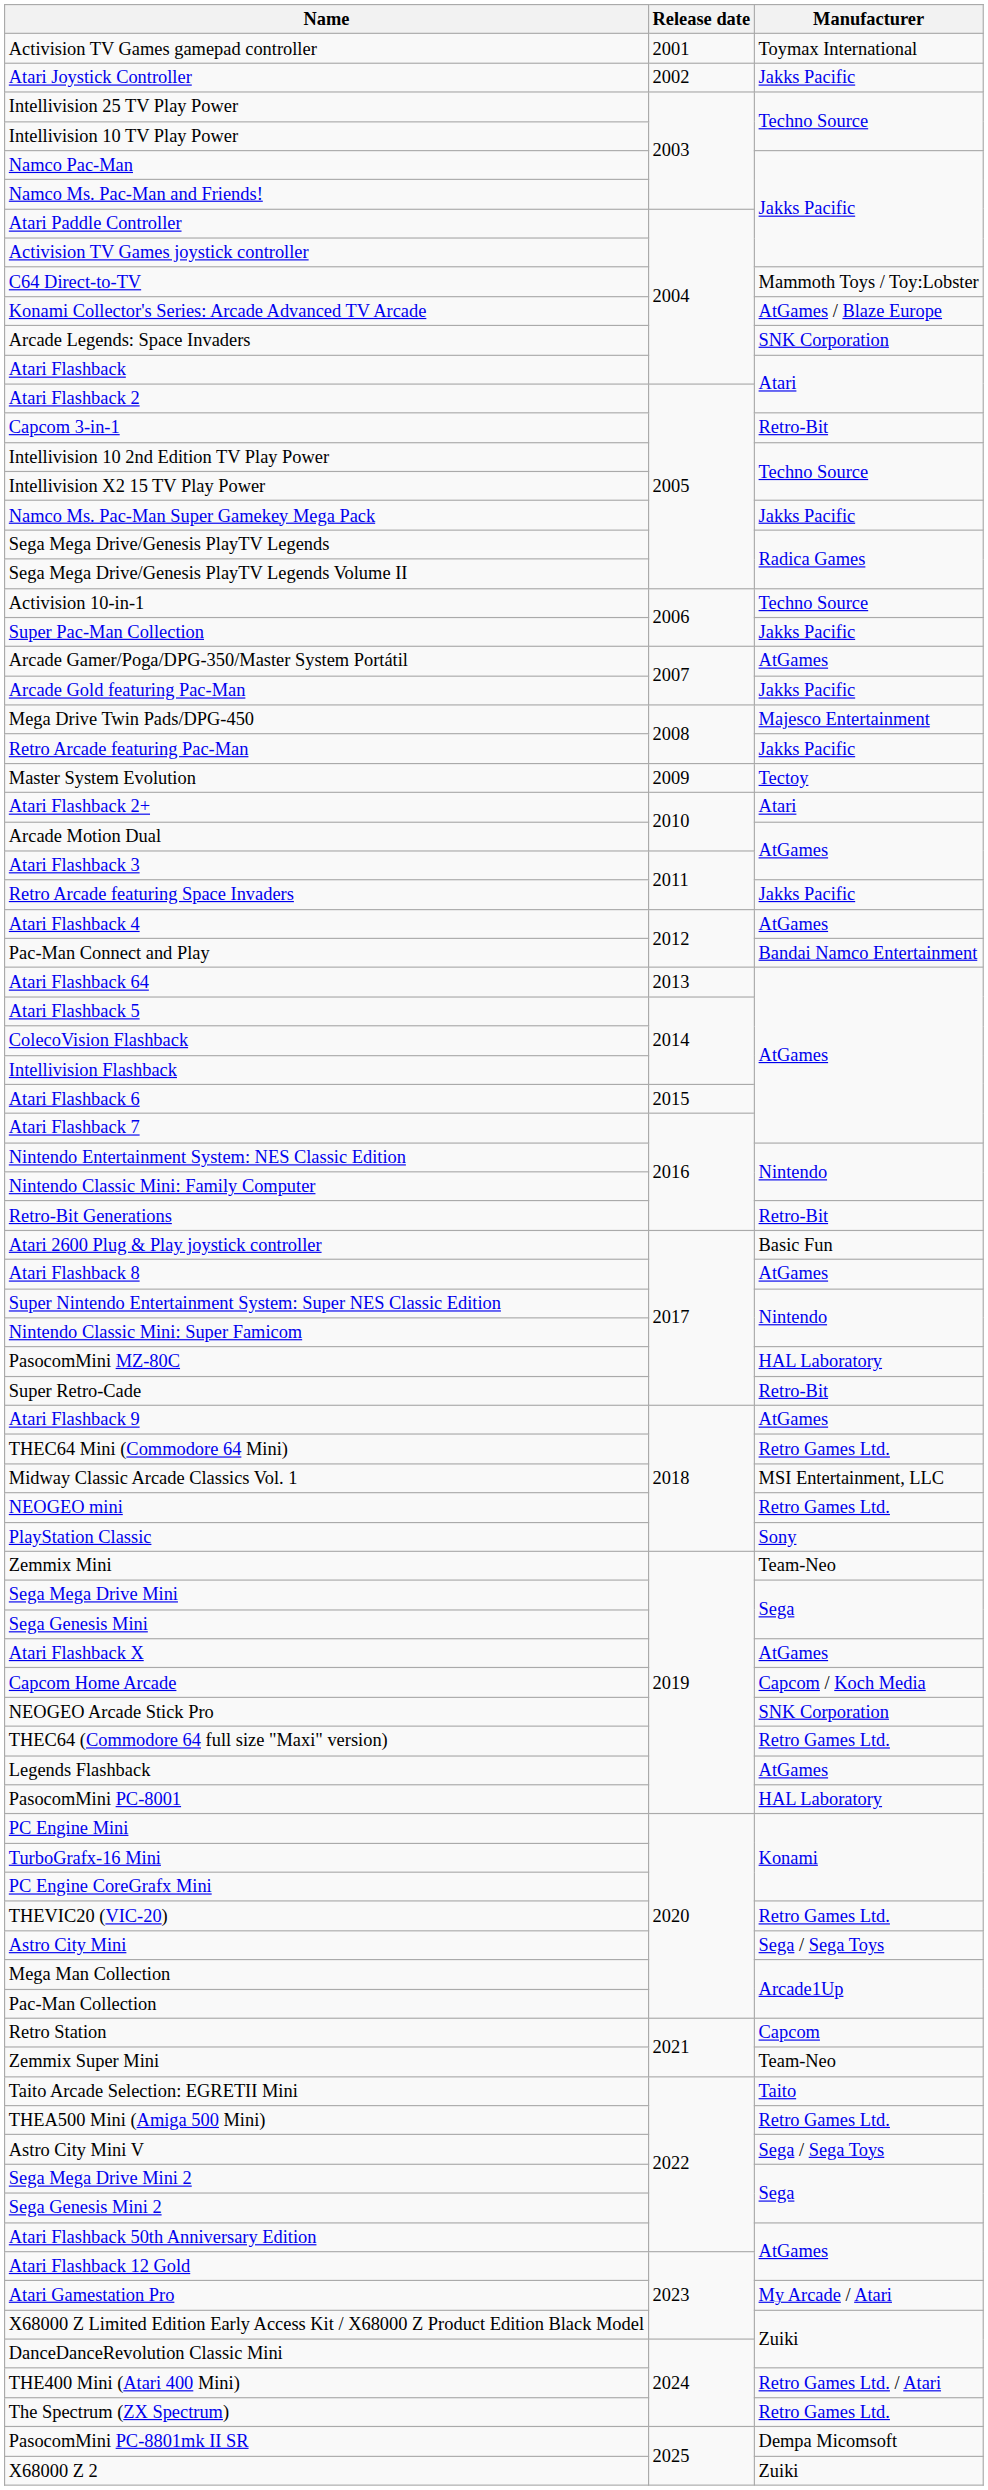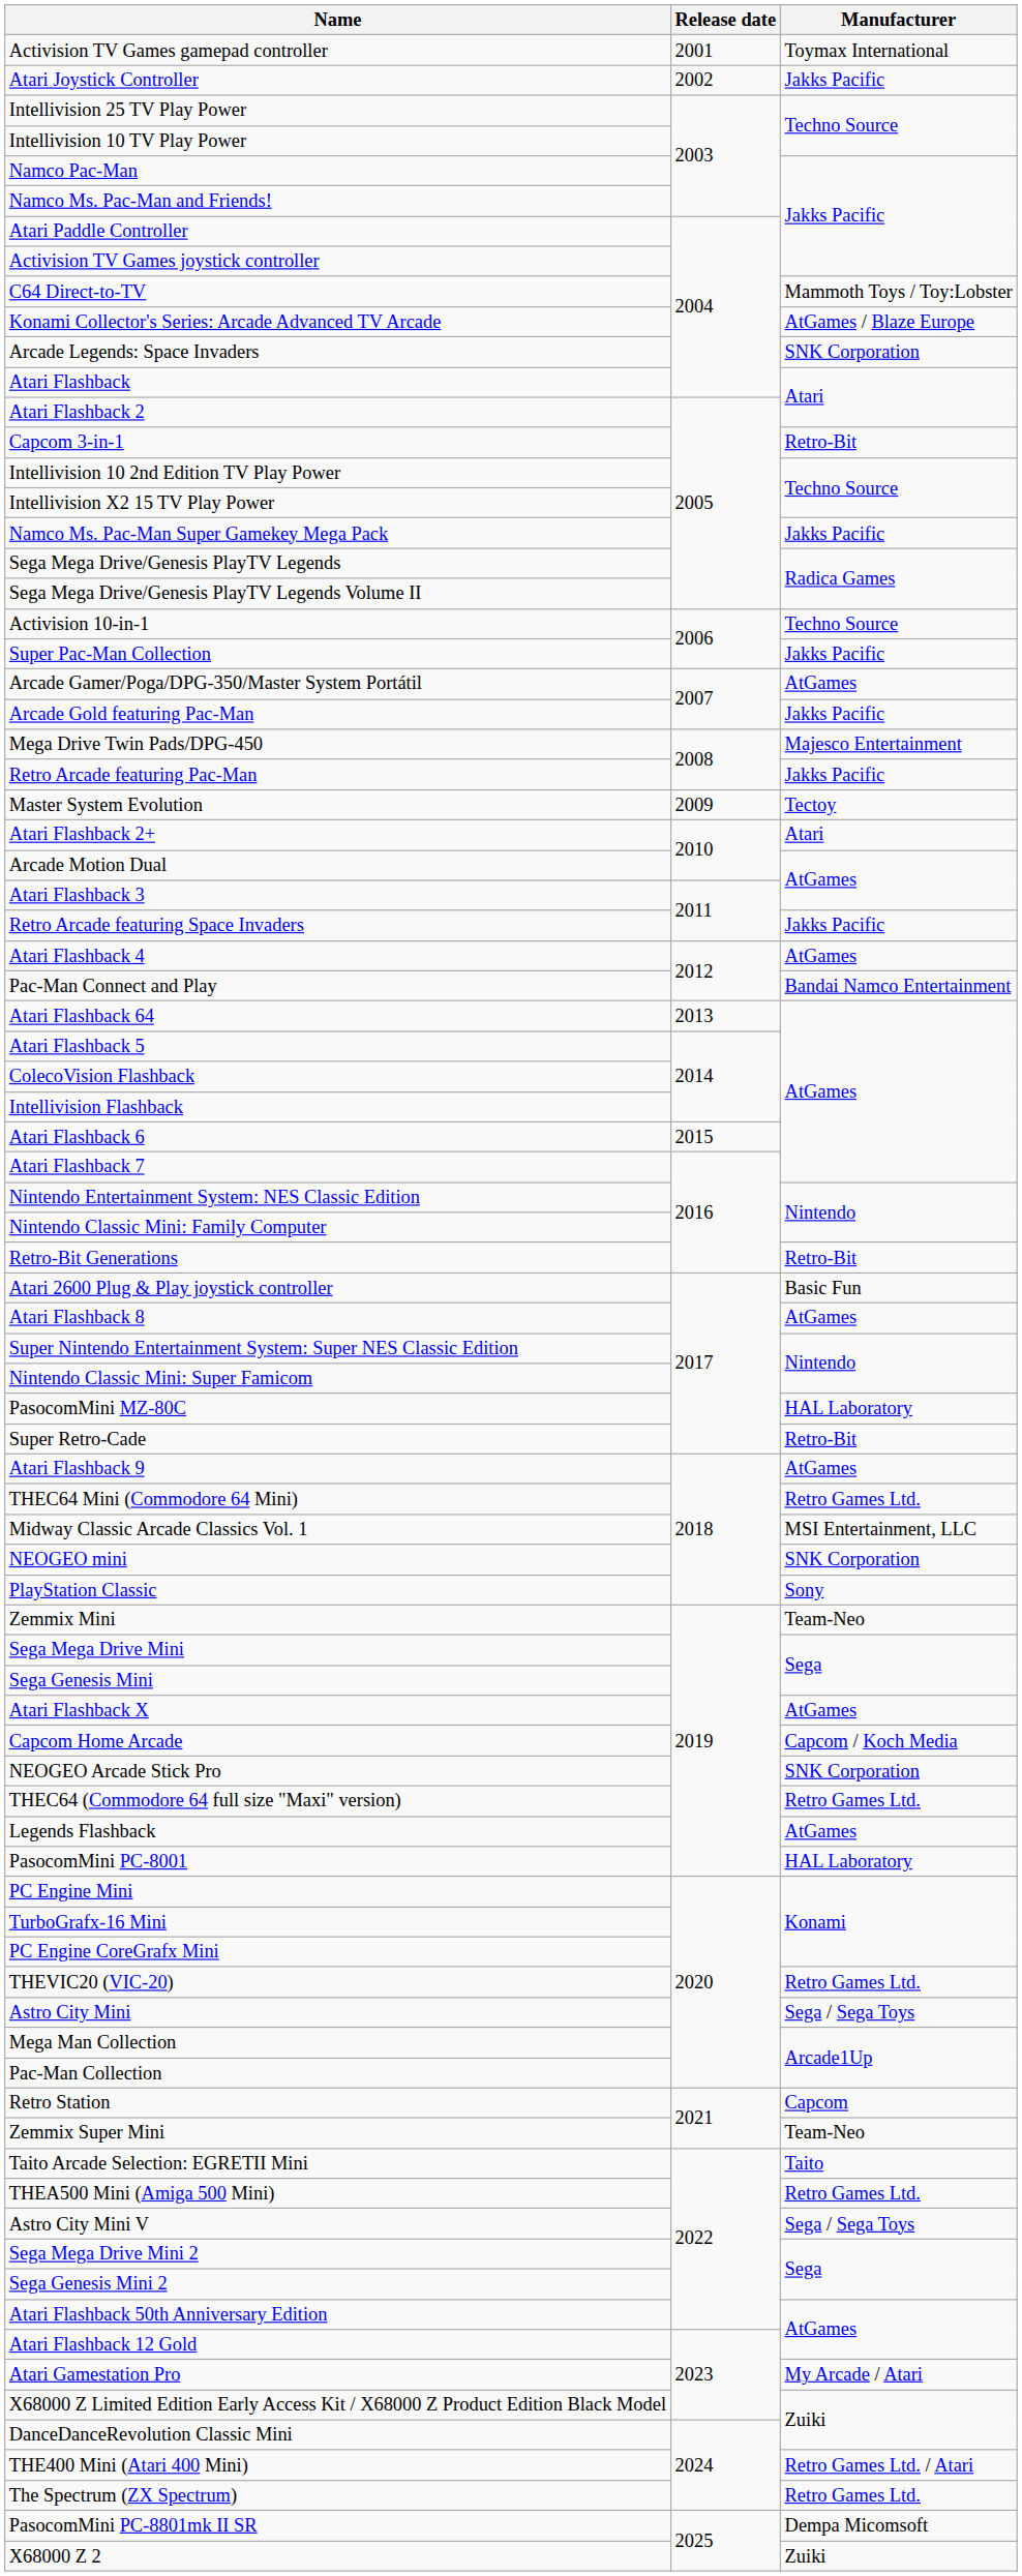 <table class="wikitable sortable">
 <tr>
 <th>Name</th>
 <th>Release date</th>
 <th>Manufacturer</th>
 </tr>
 <tr>
 <td>Activision TV Games gamepad controller</td>
 <td>2001</td>
 <td>Toymax International</td>
 </tr>
 <tr>
 <td><a href='#'>Atari Joystick Controller</a></td>
 <td>2002</td>
 <td><a href='#'>Jakks Pacific</a></td>
 </tr>
 <tr>
 <td>Intellivision 25 TV Play Power</td>
 <td rowspan="4">2003</td>
 <td rowspan="2"><a href='#'>Techno Source</a></td>
 </tr>
 <tr>
 <td>Intellivision 10 TV Play Power</td>
 </tr>
 <tr>
 <td><a href='#'>Namco Pac-Man</a></td>
 <td rowspan="4"><a href='#'>Jakks Pacific</a></td>
 </tr>
 <tr>
 <td><a href='#'>Namco Ms. Pac-Man and Friends!</a></td>
 </tr>
 <tr>
 <td><a href='#'>Atari Paddle Controller</a></td>
 <td rowspan="6">2004</td>
 </tr>
 <tr>
 <td><a href='#'>Activision TV Games joystick controller</a></td>
 </tr>
 <tr>
 <td><a href='#'>C64 Direct-to-TV</a></td>
 <td>Mammoth Toys  / Toy:Lobster</td>
 </tr>
 <tr>
 <td><a href='#'>Konami Collector's Series: Arcade Advanced TV Arcade</a></td>
 <td><a href='#'>AtGames</a> / <a href='#'>Blaze Europe</a></td>
 </tr>
 <tr>
 <td>Arcade Legends: Space Invaders</td>
 <td><a href='#'>SNK Corporation</a></td>
 </tr>
 <tr>
 <td><a href='#'>Atari Flashback</a></td>
 <td rowspan="2"><a href='#'>Atari</a></td>
 </tr>
 <tr>
 <td><a href='#'>Atari Flashback 2</a></td>
 <td rowspan="7">2005</td>
 </tr>
 <tr>
 <td><a href='#'>Capcom 3-in-1</a></td>
 <td><a href='#'>Retro-Bit</a></td>
 </tr>
 <tr>
 <td>Intellivision 10 2nd Edition TV Play Power</td>
 <td rowspan="2"><a href='#'>Techno Source</a></td>
 </tr>
 <tr>
 <td>Intellivision X2 15 TV Play Power</td>
 </tr>
 <tr>
 <td><a href='#'>Namco Ms. Pac-Man Super Gamekey Mega Pack</a></td>
 <td><a href='#'>Jakks Pacific</a></td>
 </tr>
 <tr>
 <td>Sega Mega Drive/Genesis PlayTV Legends</td>
 <td rowspan="2"><a href='#'>Radica Games</a></td>
 </tr>
 <tr>
 <td>Sega Mega Drive/Genesis PlayTV Legends Volume II</td>
 </tr>
 <tr>
 <td>Activision 10-in-1</td>
 <td rowspan="2">2006</td>
 <td><a href='#'>Techno Source</a></td>
 </tr>
 <tr>
 <td><a href='#'>Super Pac-Man Collection</a></td>
 <td><a href='#'>Jakks Pacific</a></td>
 </tr>
 <tr>
 <td>Arcade Gamer/Poga/DPG-350/Master System Portátil</td>
 <td rowspan="2">2007</td>
 <td><a href='#'>AtGames</a></td>
 </tr>
 <tr>
 <td><a href='#'>Arcade Gold featuring Pac-Man</a></td>
 <td><a href='#'>Jakks Pacific</a></td>
 </tr>
 <tr>
 <td>Mega Drive Twin Pads/DPG-450</td>
 <td rowspan=2>2008</td>
 <td><a href='#'>Majesco Entertainment</a></td>
 </tr>
 <tr>
 <td><a href='#'>Retro Arcade featuring Pac-Man</a></td>
 <td><a href='#'>Jakks Pacific</a></td>
 </tr>
 <tr>
 <td>Master System Evolution</td>
 <td>2009</td>
 <td><a href='#'>Tectoy</a></td>
 </tr>
 <tr>
 <td><a href='#'>Atari Flashback 2+</a></td>
 <td rowspan="2">2010</td>
 <td><a href='#'>Atari</a></td>
 </tr>
 <tr>
 <td>Arcade Motion Dual</td>
 <td rowspan="2"><a href='#'>AtGames</a></td>
 </tr>
 <tr>
 <td><a href='#'>Atari Flashback 3</a></td>
 <td rowspan="2">2011</td>
 </tr>
 <tr>
 <td><a href='#'>Retro Arcade featuring Space Invaders</a></td>
 <td><a href='#'>Jakks Pacific</a></td>
 </tr>
 <tr>
 <td><a href='#'>Atari Flashback 4</a></td>
 <td rowspan="2">2012</td>
 <td><a href='#'>AtGames</a></td>
 </tr>
 <tr>
 <td>Pac-Man Connect and Play</td>
 <td><a href='#'>Bandai Namco Entertainment</a></td>
 </tr>
 <tr>
 <td><a href='#'>Atari Flashback 64</a></td>
 <td>2013</td>
 <td rowspan="6"><a href='#'>AtGames</a></td>
 </tr>
 <tr>
 <td><a href='#'>Atari Flashback 5</a></td>
 <td rowspan="3">2014</td>
 </tr>
 <tr>
 <td><a href='#'>ColecoVision Flashback</a></td>
 </tr>
 <tr>
 <td><a href='#'>Intellivision Flashback</a></td>
 </tr>
 <tr>
 <td><a href='#'>Atari Flashback 6</a></td>
 <td>2015</td>
 </tr>
 <tr>
 <td><a href='#'>Atari Flashback 7</a></td>
 <td rowspan="4">2016</td>
 </tr>
 <tr>
 <td><a href='#'>Nintendo Entertainment System: NES Classic Edition</a></td>
 <td rowspan="2"><a href='#'>Nintendo</a></td>
 </tr>
 <tr>
 <td><a href='#'>Nintendo Classic Mini: Family Computer</a></td>
 </tr>
 <tr>
 <td><a href='#'>Retro-Bit Generations</a></td>
 <td><a href='#'>Retro-Bit</a></td>
 </tr>
 <tr>
 <td><a href='#'>Atari 2600 Plug & Play joystick controller</a></td>
 <td rowspan="6">2017</td>
 <td>Basic Fun</td>
 </tr>
 <tr>
 <td><a href='#'>Atari Flashback 8</a></td>
 <td><a href='#'>AtGames</a></td>
 </tr>
 <tr>
 <td><a href='#'>Super Nintendo Entertainment System: Super NES Classic Edition</a></td>
 <td rowspan="2"><a href='#'>Nintendo</a></td>
 </tr>
 <tr>
 <td><a href='#'>Nintendo Classic Mini: Super Famicom</a></td>
 </tr>
 <tr>
 <td>PasocomMini <a href='#'>MZ-80C</a></td>
 <td><a href='#'>HAL Laboratory</a></td>
 </tr>
 <tr>
 <td>Super Retro-Cade</td>
 <td><a href='#'>Retro-Bit</a></td>
 </tr>
 <tr>
 <td><a href='#'>Atari Flashback 9</a></td>
 <td rowspan="5">2018</td>
 <td><a href='#'>AtGames</a></td>
 </tr>
 <tr>
 <td>THEC64 Mini (<a href='#'>Commodore 64</a> Mini)</td>
 <td><a href='#'>Retro Games Ltd.</a></td>
 </tr>
 <tr>
 <td>Midway Classic Arcade Classics Vol. 1</td>
 <td>MSI Entertainment, LLC</td>
 </tr>
 <tr>
 <td><a href='#'>NEOGEO mini</a></td>
-<td><a href='#'>Retro Games Ltd.</a></td>
+<td><a href='#'>SNK Corporation</a></td>
 </tr>
 <tr>
 <td><a href='#'>PlayStation Classic</a></td>
 <td><a href='#'>Sony</a></td>
 </tr>
 <tr>
 <td>Zemmix Mini</td>
 <td rowspan="9">2019</td>
 <td>Team-Neo</td>
 </tr>
 <tr>
 <td><a href='#'>Sega Mega Drive Mini</a></td>
 <td rowspan="2"><a href='#'>Sega</a></td>
 </tr>
 <tr>
 <td><a href='#'>Sega Genesis Mini</a></td>
 </tr>
 <tr>
 <td><a href='#'>Atari Flashback X</a></td>
 <td><a href='#'>AtGames</a></td>
 </tr>
 <tr>
 <td><a href='#'>Capcom Home Arcade</a></td>
 <td><a href='#'>Capcom</a>  / <a href='#'>Koch Media</a></td>
 </tr>
 <tr>
 <td>NEOGEO Arcade Stick Pro</td>
 <td><a href='#'>SNK Corporation</a></td>
 </tr>
 <tr>
 <td>THEC64 (<a href='#'>Commodore 64</a> full size "Maxi" version)</td>
 <td><a href='#'>Retro Games Ltd.</a></td>
 </tr>
 <tr>
 <td>Legends Flashback</td>
 <td><a href='#'>AtGames</a></td>
 </tr>
 <tr>
 <td>PasocomMini <a href='#'>PC-8001</a></td>
 <td><a href='#'>HAL Laboratory</a></td>
 </tr>
 <tr>
 <td><a href='#'>PC Engine Mini</a></td>
 <td rowspan="7">2020</td>
 <td rowspan="3"><a href='#'>Konami</a></td>
 </tr>
 <tr>
 <td><a href='#'>TurboGrafx-16 Mini</a></td>
 </tr>
 <tr>
 <td><a href='#'>PC Engine CoreGrafx Mini</a></td>
 </tr>
 <tr>
 <td>THEVIC20 (<a href='#'>VIC-20</a>)</td>
 <td><a href='#'>Retro Games Ltd.</a></td>
 </tr>
 <tr>
 <td><a href='#'>Astro City Mini</a></td>
 <td><a href='#'>Sega</a>  / <a href='#'>Sega Toys</a></td>
 </tr>
 <tr>
 <td>Mega Man Collection</td>
 <td rowspan="2"><a href='#'>Arcade1Up</a></td>
 </tr>
 <tr>
 <td>Pac-Man Collection</td>
 </tr>
 <tr>
 <td>Retro Station</td>
 <td rowspan="2">2021</td>
 <td><a href='#'>Capcom</a></td>
 </tr>
 <tr>
 <td>Zemmix Super Mini</td>
 <td>Team-Neo</td>
 </tr>
 <tr>
 <td>Taito Arcade Selection: EGRETII Mini</td>
 <td rowspan = "6">2022</td>
 <td><a href='#'>Taito</a></td>
 </tr>
 <tr>
 <td>THEA500 Mini (<a href='#'>Amiga 500</a> Mini)</td>
 <td><a href='#'>Retro Games Ltd.</a></td>
 </tr>
 <tr>
 <td>Astro City Mini V</td>
 <td><a href='#'>Sega</a>  / <a href='#'>Sega Toys</a></td>
 </tr>
 <tr>
 <td><a href='#'>Sega Mega Drive Mini 2</a></td>
 <td rowspan="2"><a href='#'>Sega</a></td>
 </tr>
 <tr>
 <td><a href='#'>Sega Genesis Mini 2</a></td>
 </tr>
 <tr>
 <td><a href='#'>Atari Flashback 50th Anniversary Edition</a></td>
 <td rowspan="2"><a href='#'>AtGames</a></td>
 </tr>
 <tr>
 <td><a href='#'>Atari Flashback 12 Gold</a></td>
 <td rowspan="3">2023</td>
 </tr>
 <tr>
 <td><a href='#'>Atari Gamestation Pro</a></td>
 <td><a href='#'>My Arcade</a>  / <a href='#'>Atari</a></td>
 </tr>
 <tr>
 <td>X68000 Z Limited Edition Early Access Kit / X68000 Z Product Edition Black Model</td>
 <td rowspan="2">Zuiki</td>
 </tr>
 <tr>
 <td>DanceDanceRevolution Classic Mini</td>
 <td rowspan="3">2024</td>
 </tr>
 <tr>
 <td>THE400 Mini (<a href='#'>Atari 400</a> Mini)</td>
 <td><a href='#'>Retro Games Ltd.</a>  / <a href='#'>Atari</a></td>
 </tr>
 <tr>
 <td>The Spectrum (<a href='#'>ZX Spectrum</a>)</td>
 <td><a href='#'>Retro Games Ltd.</a></td>
 </tr>
 <tr>
 <td>PasocomMini <a href='#'>PC-8801mk II SR</a></td>
 <td rowspan="2">2025</td>
 <td>Dempa Micomsoft</td>
 </tr>
 <tr>
 <td>X68000 Z 2</td>
 <td>Zuiki</td>
 </tr>
 </table>
